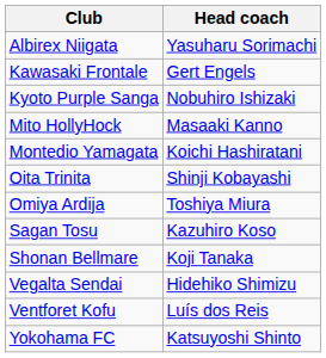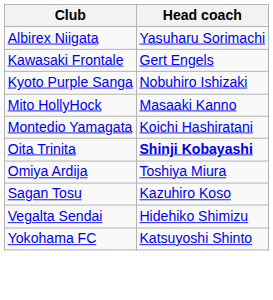 <table class="wikitable sortable" style="text-align: left;">
 <tr>
 <th>Club</th>
 <th>Head coach</th>
 </tr>
 <tr>
 <td><a href='#'>Albirex Niigata</a></td>
 <td> <a href='#'>Yasuharu Sorimachi</a></td>
 </tr>
 <tr>
 <td><a href='#'>Kawasaki Frontale</a></td>
 <td> <a href='#'>Gert Engels</a></td>
 </tr>
 <tr>
 <td><a href='#'>Kyoto Purple Sanga</a></td>
 <td> <a href='#'>Nobuhiro Ishizaki</a></td>
 </tr>
 <tr>
 <td><a href='#'>Mito HollyHock</a></td>
 <td> <a href='#'>Masaaki Kanno</a></td>
 </tr>
 <tr>
 <td><a href='#'>Montedio Yamagata</a></td>
 <td> <a href='#'>Koichi Hashiratani</a></td>
 </tr>
 <tr>
 <td><a href='#'>Oita Trinita</a></td>
-<td> <a href='#'>Shinji Kobayashi</a></td>
+<td><strong> <a href='#'>Shinji Kobayashi</a></strong></td>
 </tr>
 <tr>
 <td><a href='#'>Omiya Ardija</a></td>
 <td> <a href='#'>Toshiya Miura</a></td>
 </tr>
 <tr>
 <td><a href='#'>Sagan Tosu</a></td>
 <td> <a href='#'>Kazuhiro Koso</a></td>
 </tr>
 <tr>
-<td><a href='#'>Shonan Bellmare</a></td>
-<td> <a href='#'>Koji Tanaka</a></td>
-</tr>
-<tr>
 <td><a href='#'>Vegalta Sendai</a></td>
 <td> <a href='#'>Hidehiko Shimizu</a></td>
-</tr>
-<tr>
-<td><a href='#'>Ventforet Kofu</a></td>
-<td> <a href='#'>Luís dos Reis</a></td>
 </tr>
 <tr>
 <td><a href='#'>Yokohama FC</a></td>
 <td> <a href='#'>Katsuyoshi Shinto</a></td>
 </tr>
 </table>
